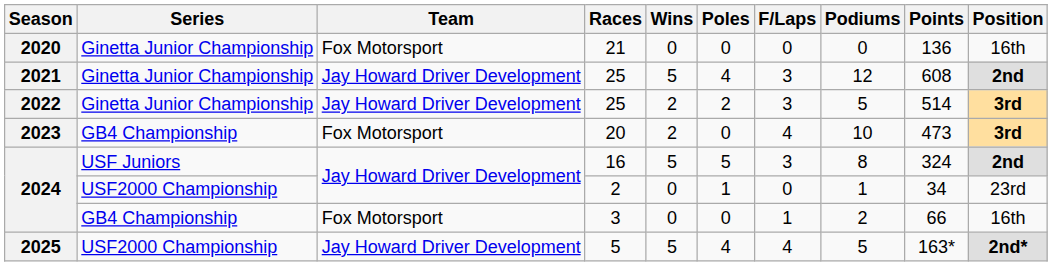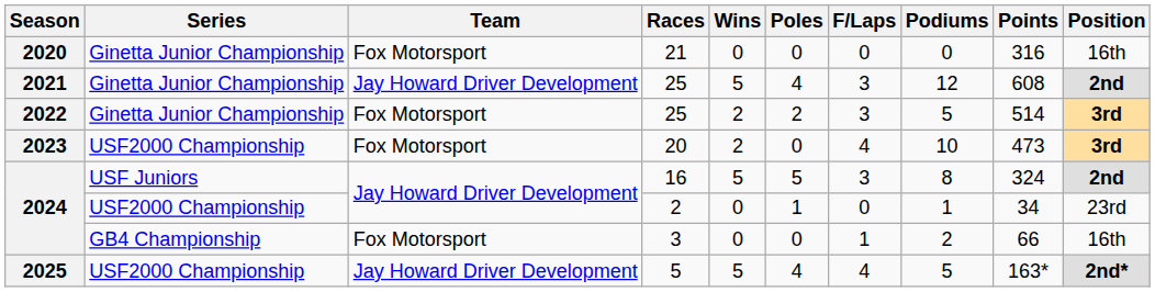 <table class="wikitable" style="font-size: 90%; text-align:center">
 <tr>
 <th>Season</th>
 <th>Series</th>
 <th>Team</th>
 <th>Races</th>
 <th>Wins</th>
 <th>Poles</th>
 <th>F/Laps</th>
 <th>Podiums</th>
 <th>Points</th>
 <th>Position</th>
 </tr>
 <tr>
 <th>2020</th>
 <td align="left"><a href='#'>Ginetta Junior Championship</a></td>
 <td align="left">Fox Motorsport</td>
 <td>21</td>
 <td>0</td>
 <td>0</td>
 <td>0</td>
 <td>0</td>
-<td>136</td>
+<td>316</td>
 <td>16th</td>
 </tr>
 <tr>
 <th>2021</th>
 <td align="left"><a href='#'>Ginetta Junior Championship</a></td>
 <td align="left"><a href='#'>Jay Howard Driver Development</a></td>
 <td>25</td>
 <td>5</td>
 <td>4</td>
 <td>3</td>
 <td>12</td>
 <td>608</td>
 <td style="background:#DFDFDF;"><strong>2nd</strong></td>
 </tr>
 <tr>
 <th>2022</th>
 <td align="left" nowrap><a href='#'>Ginetta Junior Championship</a></td>
-<td align="left"><a href='#'>Jay Howard Driver Development</a></td>
+<td align="left">Fox Motorsport</td>
 <td>25</td>
 <td>2</td>
 <td>2</td>
 <td>3</td>
 <td>5</td>
 <td>514</td>
 <td style="background:#FFDF9F;"><strong>3rd</strong></td>
 </tr>
 <tr>
 <th>2023</th>
-<td align="left"><a href='#'>GB4 Championship</a></td>
+<td align="left"><a href='#'>USF2000 Championship</a></td>
 <td align="left">Fox Motorsport</td>
 <td>20</td>
 <td>2</td>
 <td>0</td>
 <td>4</td>
 <td>10</td>
 <td>473</td>
 <td style="background:#FFDF9F;"><strong>3rd</strong></td>
 </tr>
 <tr>
 <th rowspan="3">2024</th>
 <td align="left"><a href='#'>USF Juniors</a></td>
 <td rowspan="2" align="left" nowrap><a href='#'>Jay Howard Driver Development</a></td>
 <td>16</td>
 <td>5</td>
 <td>5</td>
 <td>3</td>
 <td>8</td>
 <td>324</td>
 <td style="background:#DFDFDF;"><strong>2nd</strong></td>
 </tr>
 <tr>
 <td align="left"><a href='#'>USF2000 Championship</a></td>
 <td>2</td>
 <td>0</td>
 <td>1</td>
 <td>0</td>
 <td>1</td>
 <td>34</td>
 <td>23rd</td>
 </tr>
 <tr>
 <td align="left"><a href='#'>GB4 Championship</a></td>
 <td align="left">Fox Motorsport</td>
 <td>3</td>
 <td>0</td>
 <td>0</td>
 <td>1</td>
 <td>2</td>
 <td>66</td>
 <td>16th</td>
 </tr>
 <tr>
 <th>2025</th>
 <td align="left"><a href='#'>USF2000 Championship</a></td>
 <td align="left"><a href='#'>Jay Howard Driver Development</a></td>
 <td>5</td>
 <td>5</td>
 <td>4</td>
 <td>4</td>
 <td>5</td>
 <td>163*</td>
 <td style="background:#DFDFDF;"><strong>2nd*</strong></td>
 </tr>
 </table>
